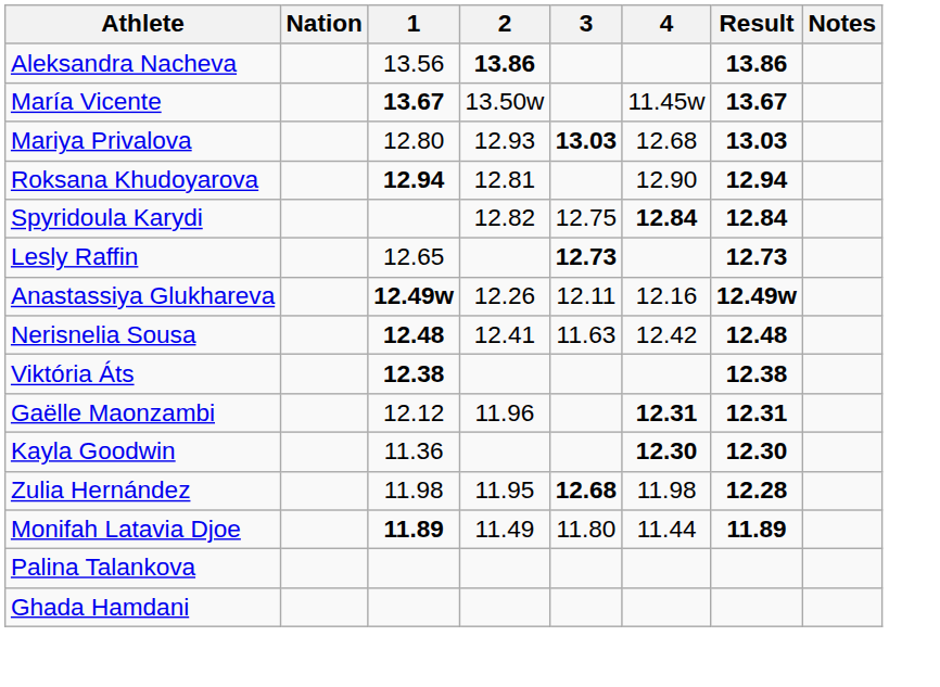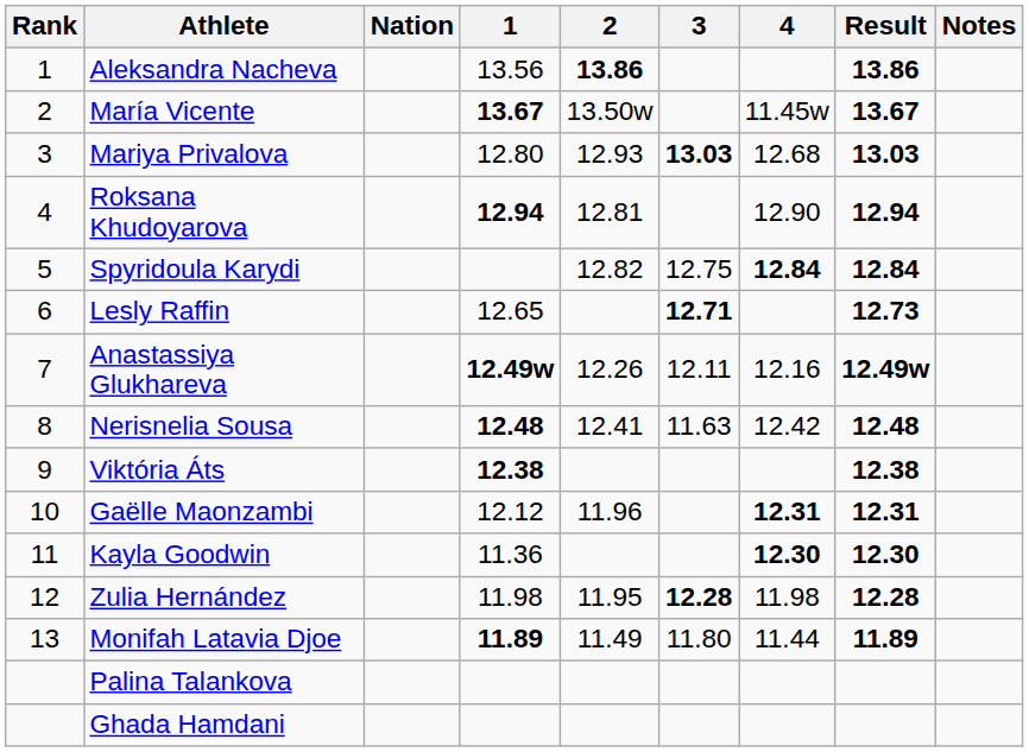 <table class="wikitable sortable" style="text-align:center">
 <tr>
+<th>Rank</th>
 <th>Athlete</th>
 <th>Nation</th>
 <th>1</th>
 <th>2</th>
 <th>3</th>
 <th>4</th>
 <th>Result</th>
 <th>Notes</th>
 </tr>
 <tr>
+<td>1</td>
 <td align=left><a href='#'>Aleksandra Nacheva</a></td>
 <td align=left></td>
 <td>13.56</td>
 <td><strong>13.86</strong></td>
 <td></td>
 <td></td>
 <td><strong>13.86</strong></td>
 <td></td>
 </tr>
 <tr>
+<td>2</td>
 <td align=left><a href='#'>María Vicente</a></td>
 <td align=left></td>
 <td><strong>13.67</strong></td>
 <td>13.50w</td>
 <td></td>
 <td>11.45w</td>
 <td><strong>13.67</strong></td>
 <td></td>
 </tr>
 <tr>
+<td>3</td>
 <td align=left><a href='#'>Mariya Privalova</a></td>
 <td align=left></td>
 <td>12.80</td>
 <td>12.93</td>
 <td><strong>13.03</strong></td>
 <td>12.68</td>
 <td><strong>13.03</strong></td>
 <td></td>
 </tr>
 <tr>
+<td>4</td>
 <td align=left><a href='#'>Roksana Khudoyarova</a></td>
 <td align=left></td>
 <td><strong>12.94</strong></td>
 <td>12.81</td>
 <td></td>
 <td>12.90</td>
 <td><strong>12.94</strong></td>
 <td></td>
 </tr>
 <tr>
+<td>5</td>
 <td align=left><a href='#'>Spyridoula Karydi</a></td>
 <td align=left></td>
 <td></td>
 <td>12.82</td>
 <td>12.75</td>
 <td><strong>12.84</strong></td>
 <td><strong>12.84</strong></td>
 <td></td>
 </tr>
 <tr>
+<td>6</td>
 <td align=left><a href='#'>Lesly Raffin</a></td>
 <td align=left></td>
 <td>12.65</td>
 <td></td>
-<td><strong>12.73</strong></td>
+<td><strong>12.71</strong></td>
 <td></td>
 <td><strong>12.73</strong></td>
 <td></td>
 </tr>
 <tr>
+<td>7</td>
 <td align=left><a href='#'>Anastassiya Glukhareva</a></td>
 <td align=left></td>
 <td><strong>12.49w</strong></td>
 <td>12.26</td>
 <td>12.11</td>
 <td>12.16</td>
 <td><strong>12.49w</strong></td>
 <td></td>
 </tr>
 <tr>
+<td>8</td>
 <td align=left><a href='#'>Nerisnelia Sousa</a></td>
 <td align=left></td>
 <td><strong>12.48</strong></td>
 <td>12.41</td>
 <td>11.63</td>
 <td>12.42</td>
 <td><strong>12.48</strong></td>
 <td></td>
 </tr>
 <tr>
+<td>9</td>
 <td align=left><a href='#'>Viktória Áts</a></td>
 <td align=left></td>
 <td><strong>12.38</strong></td>
 <td></td>
 <td></td>
 <td></td>
 <td><strong>12.38</strong></td>
 <td></td>
 </tr>
 <tr>
+<td>10</td>
 <td align=left><a href='#'>Gaëlle Maonzambi</a></td>
 <td align=left></td>
 <td>12.12</td>
 <td>11.96</td>
 <td></td>
 <td><strong>12.31</strong></td>
 <td><strong>12.31</strong></td>
 <td></td>
 </tr>
 <tr>
+<td>11</td>
 <td align=left><a href='#'>Kayla Goodwin</a></td>
 <td align=left></td>
 <td>11.36</td>
 <td></td>
 <td></td>
 <td><strong>12.30</strong></td>
 <td><strong>12.30</strong></td>
 <td></td>
 </tr>
 <tr>
+<td>12</td>
 <td align=left><a href='#'>Zulia Hernández</a></td>
 <td align=left></td>
 <td>11.98</td>
 <td>11.95</td>
-<td><strong>12.68</strong></td>
+<td><strong>12.28</strong></td>
 <td>11.98</td>
 <td><strong>12.28</strong></td>
 <td></td>
 </tr>
 <tr>
+<td>13</td>
 <td align=left><a href='#'>Monifah Latavia Djoe</a></td>
 <td align=left></td>
 <td><strong>11.89</strong></td>
 <td>11.49</td>
 <td>11.80</td>
 <td>11.44</td>
 <td><strong>11.89</strong></td>
 <td></td>
 </tr>
 <tr>
+<td></td>
 <td align=left><a href='#'>Palina Talankova</a></td>
 <td align=left></td>
 <td></td>
 <td></td>
 <td></td>
 <td></td>
 <td></td>
 <td></td>
 </tr>
 <tr>
+<td></td>
 <td align=left><a href='#'>Ghada Hamdani</a></td>
 <td align=left></td>
 <td></td>
 <td></td>
 <td></td>
 <td></td>
 <td></td>
 <td></td>
 </tr>
 </table>
